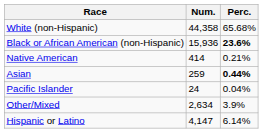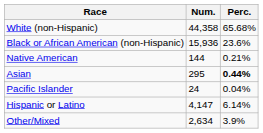 <table class="wikitable">
 <tr>
 <th>Race</th>
 <th>Num.</th>
 <th>Perc.</th>
 </tr>
 <tr>
 <td><a href='#'>White</a> (non-Hispanic)</td>
 <td>44,358</td>
 <td>65.68%</td>
 </tr>
 <tr>
 <td><a href='#'>Black or African American</a> (non-Hispanic)</td>
 <td>15,936</td>
-<td><strong>23.6%</strong></td>
+<td>23.6%</td>
 </tr>
 <tr>
 <td><a href='#'>Native American</a></td>
-<td>414</td>
+<td>144</td>
 <td>0.21%</td>
 </tr>
 <tr>
 <td><a href='#'>Asian</a></td>
-<td>259</td>
+<td>295</td>
 <td><strong>0.44%</strong></td>
 </tr>
 <tr>
 <td><a href='#'>Pacific Islander</a></td>
 <td>24</td>
 <td>0.04%</td>
 </tr>
 <tr>
+<td><a href='#'>Hispanic</a> or <a href='#'>Latino</a></td>
+<td>4,147</td>
+<td>6.14%</td>
+</tr>
+<tr>
 <td><a href='#'>Other/Mixed</a></td>
 <td>2,634</td>
 <td>3.9%</td>
 </tr>
-<tr>
-<td><a href='#'>Hispanic</a> or <a href='#'>Latino</a></td>
-<td>4,147</td>
-<td>6.14%</td>
-</tr>
 </table>
